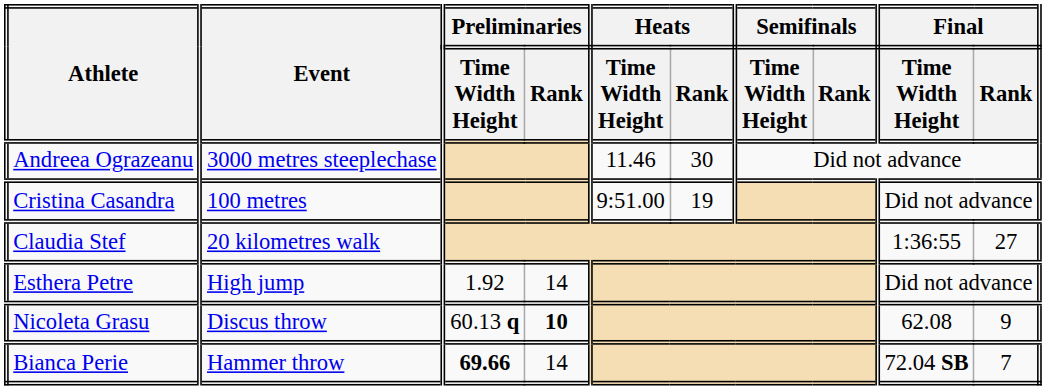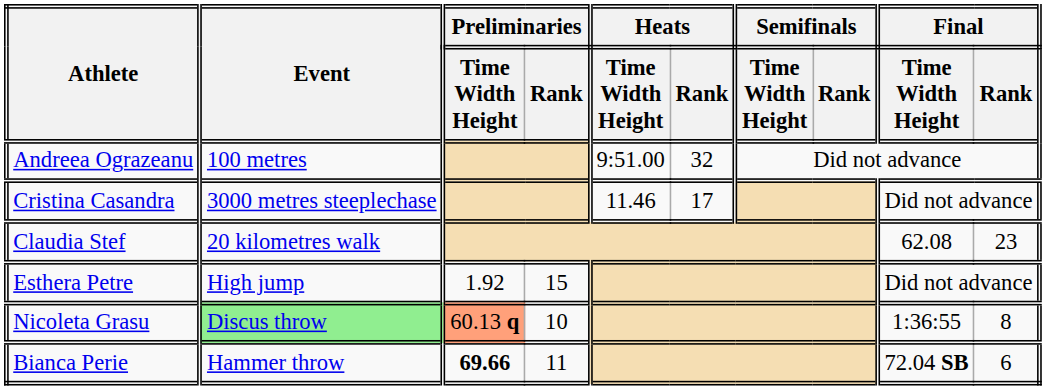 <table class=wikitable style="font-size:90%; border: double;">
 <tr>
 <th rowspan="2" style="border-right:double">Athlete</th>
 <th rowspan="2" style="border-right:double">Event</th>
 <th colspan="2" style="border-right:double; border-bottom:double;">Preliminaries</th>
 <th colspan="2" style="border-right:double; border-bottom:double;">Heats</th>
 <th colspan="2" style="border-right:double; border-bottom:double;">Semifinals</th>
 <th colspan="2" style="border-right:double; border-bottom:double;">Final</th>
 </tr>
 <tr>
 <th>Time<br>Width<br>Height</th>
 <th style="border-right:double">Rank</th>
 <th>Time<br>Width<br>Height</th>
 <th style="border-right:double">Rank</th>
 <th>Time<br>Width<br>Height</th>
 <th style="border-right:double">Rank</th>
 <th>Time<br>Width<br>Height</th>
 <th style="border-right:double">Rank</th>
 </tr>
 <tr style="border-top: double;">
 <td style="border-right:double"><a href='#'>Andreea Ograzeanu</a></td>
-<td style="border-right:double"><a href='#'>3000 metres steeplechase</a></td>
+<td style="border-right:double"><a href='#'>100 metres</a></td>
 <td style="border-right:double" colspan= 2 bgcolor="wheat"></td>
-<td align=center>11.46</td>
-<td align=center style="border-right:double">30</td>
+<td align=center>9:51.00</td>
+<td align=center style="border-right:double">32</td>
 <td colspan="4" align=center>Did not advance</td>
 </tr>
 <tr style="border-top: double;">
 <td style="border-right:double"><a href='#'>Cristina Casandra</a></td>
-<td style="border-right:double"><a href='#'>100 metres</a></td>
+<td style="border-right:double"><a href='#'>3000 metres steeplechase</a></td>
 <td style="border-right:double" colspan= 2 bgcolor="wheat"></td>
-<td align=center>9:51.00</td>
-<td align=center style="border-right:double">19</td>
+<td align=center>11.46</td>
+<td align=center style="border-right:double">17</td>
 <td style="border-right:double" colspan= 2 bgcolor="wheat"></td>
 <td align=center colspan= 2>Did not advance</td>
 </tr>
 <tr style="border-top: double;">
 <td style="border-right:double"><a href='#'>Claudia Stef</a></td>
 <td style="border-right:double"><a href='#'>20 kilometres walk</a></td>
 <td style="border-right:double" colspan= 6 bgcolor="wheat"></td>
-<td align=center>1:36:55</td>
-<td align=center>27</td>
+<td align=center>62.08</td>
+<td align=center>23</td>
 </tr>
 <tr style="border-top: double;">
 <td style="border-right:double"><a href='#'>Esthera Petre</a></td>
 <td style="border-right:double"><a href='#'>High jump</a></td>
 <td align=center>1.92</td>
-<td align=center style="border-right:double">14</td>
+<td align=center style="border-right:double">15</td>
 <td style="border-right:double" colspan= 4 bgcolor="wheat"></td>
 <td colspan="2" align=center>Did not advance</td>
 </tr>
 <tr style="border-top: double;">
 <td style="border-right:double"><a href='#'>Nicoleta Grasu</a></td>
-<td style="border-right:double"><a href='#'>Discus throw</a></td>
-<td align=center>60.13 <strong>q</strong></td>
-<td align=center style="border-right:double"><strong>10</strong></td>
+<td style="background: lightgreen; border-right:double"><a href='#'>Discus throw</a></td>
+<td align=center style="background: lightsalmon;">60.13 <strong>q</strong></td>
+<td align=center style="border-right:double">10</td>
 <td style="border-right:double" colspan= 4 bgcolor="wheat"></td>
-<td align=center>62.08</td>
-<td align=center>9</td>
+<td align=center>1:36:55</td>
+<td align=center>8</td>
 </tr>
 <tr style="border-top: double;">
 <td style="border-right:double"><a href='#'>Bianca Perie</a></td>
 <td style="border-right:double"><a href='#'>Hammer throw</a></td>
 <td align=center><strong>69.66</strong></td>
-<td align=center style="border-right:double">14</td>
+<td align=center style="border-right:double">11</td>
 <td style="border-right:double" colspan= 4 bgcolor="wheat"></td>
 <td align=center>72.04 <strong>SB</strong></td>
-<td align=center>7</td>
+<td align=center>6</td>
 </tr>
 </table>
